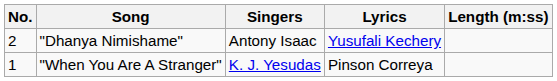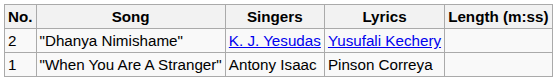 <table class="wikitable" style="font-size:95%;">
 <tr>
 <th>No.</th>
 <th>Song</th>
 <th>Singers</th>
 <th>Lyrics</th>
 <th>Length (m:ss)</th>
 </tr>
 <tr>
 <td>2</td>
 <td>"Dhanya Nimishame"</td>
-<td>Antony Isaac</td>
+<td><a href='#'>K. J. Yesudas</a></td>
 <td><a href='#'>Yusufali Kechery</a></td>
 <td></td>
 </tr>
 <tr>
 <td>1</td>
 <td>"When You Are A Stranger"</td>
-<td><a href='#'>K. J. Yesudas</a></td>
+<td>Antony Isaac</td>
 <td>Pinson Correya</td>
 <td></td>
 </tr>
 </table>
